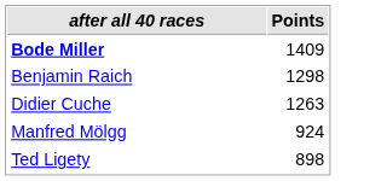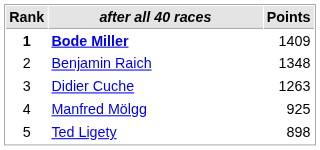 <table cellspacing="1" cellpadding="3" style="border:1px solid #AAAAAA;font-size:86%">
 <tr bgcolor="#E4E4E4">
+<th style="border-bottom:1px solid #AAAAAA" width=10>Rank</th>
 <th style="border-bottom:1px solid #AAAAAA" width=200><strong><em>after all 40 races</em></strong></th>
 <th style="border-bottom:1px solid #AAAAAA" width=20>Points</th>
 </tr>
 <tr>
+<td align="center"><strong>1</strong></td>
 <td> <strong><a href='#'>Bode Miller</a> </strong></td>
 <td align="right">1409</td>
 </tr>
 <tr>
+<td align="center">2</td>
 <td> <a href='#'>Benjamin Raich</a></td>
-<td align="right">1298</td>
+<td align="right">1348</td>
 </tr>
 <tr>
+<td align="center">3</td>
 <td> <a href='#'>Didier Cuche</a></td>
 <td align="right">1263</td>
 </tr>
 <tr>
+<td align="center">4</td>
 <td> <a href='#'>Manfred Mölgg</a></td>
-<td align="right">924</td>
+<td align="right">925</td>
 </tr>
 <tr>
+<td align="center">5</td>
 <td> <a href='#'>Ted Ligety</a></td>
 <td align="right">898</td>
 </tr>
 </table>
